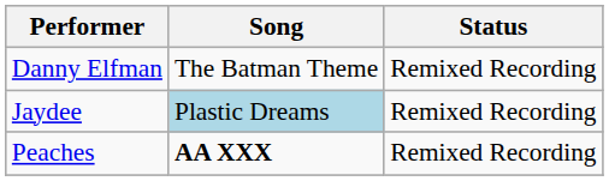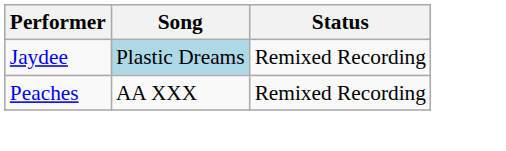 <table class="wikitable" style="font-size:85%">
 <tr>
 <th>Performer</th>
 <th>Song</th>
 <th>Status</th>
-</tr>
-<tr>
-<td> <a href='#'>Danny Elfman</a></td>
-<td>The Batman Theme</td>
-<td>Remixed Recording</td>
 </tr>
 <tr>
 <td> <a href='#'>Jaydee</a></td>
 <td style="background: lightblue;">Plastic Dreams</td>
 <td>Remixed Recording</td>
 </tr>
 <tr>
 <td> <a href='#'>Peaches</a></td>
-<td><strong>AA XXX</strong></td>
+<td>AA XXX</td>
 <td>Remixed Recording</td>
 </tr>
 </table>
